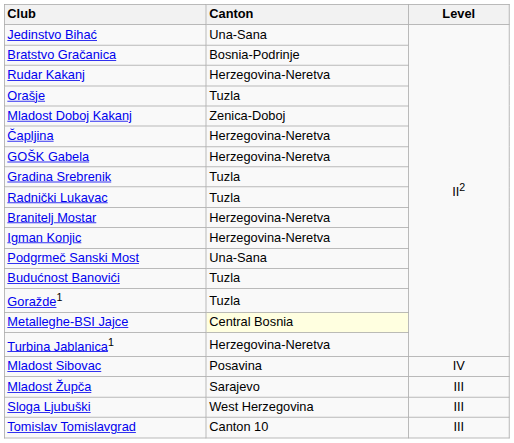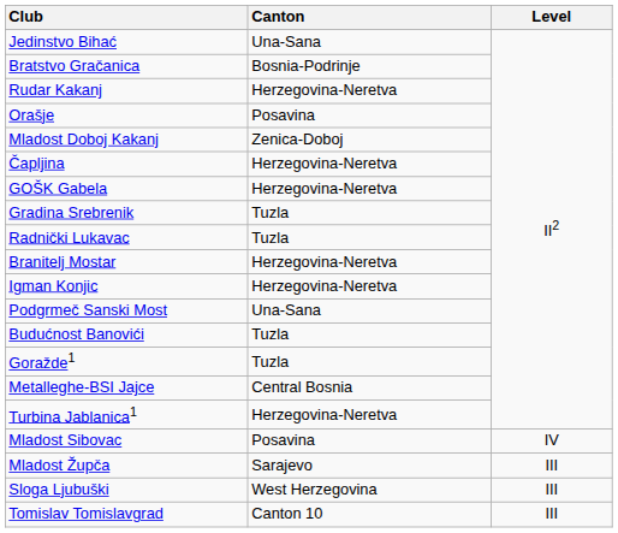 <table class="wikitable" style="width:50%; text-align:left">
 <tr>
 <th style="width:40%; text-align:left">Club</th>
 <th style="width:40%; text-align:left">Canton</th>
 <th style="width:20%; text-align:center">Level</th>
 </tr>
 <tr>
 <td><a href='#'>Jedinstvo Bihać</a></td>
 <td>Una-Sana</td>
 <td style="text-align:center;" rowspan="16">II<sup>2</sup></td>
 </tr>
 <tr>
 <td><a href='#'>Bratstvo Gračanica</a></td>
 <td>Bosnia-Podrinje</td>
 </tr>
 <tr>
 <td><a href='#'>Rudar Kakanj</a></td>
 <td>Herzegovina-Neretva</td>
 </tr>
 <tr>
 <td><a href='#'>Orašje</a></td>
-<td>Tuzla</td>
+<td>Posavina</td>
 </tr>
 <tr>
 <td><a href='#'>Mladost Doboj Kakanj</a></td>
 <td>Zenica-Doboj</td>
 </tr>
 <tr>
 <td><a href='#'>Čapljina</a></td>
 <td>Herzegovina-Neretva</td>
 </tr>
 <tr>
 <td><a href='#'>GOŠK Gabela</a></td>
 <td>Herzegovina-Neretva</td>
 </tr>
 <tr>
 <td><a href='#'>Gradina Srebrenik</a></td>
 <td>Tuzla</td>
 </tr>
 <tr>
 <td><a href='#'>Radnički Lukavac</a></td>
 <td>Tuzla</td>
 </tr>
 <tr>
 <td><a href='#'>Branitelj Mostar</a></td>
 <td>Herzegovina-Neretva</td>
 </tr>
 <tr>
 <td><a href='#'>Igman Konjic</a></td>
 <td>Herzegovina-Neretva</td>
 </tr>
 <tr>
 <td><a href='#'>Podgrmeč Sanski Most</a></td>
 <td>Una-Sana</td>
 </tr>
 <tr>
 <td><a href='#'>Budućnost Banovići</a></td>
 <td>Tuzla</td>
 </tr>
 <tr>
 <td><a href='#'>Goražde</a><sup>1</sup></td>
 <td>Tuzla</td>
 </tr>
 <tr>
 <td><a href='#'>Metalleghe-BSI Jajce</a></td>
-<td style="background: lightyellow;">Central Bosnia</td>
+<td>Central Bosnia</td>
 </tr>
 <tr>
 <td><a href='#'>Turbina Jablanica</a><sup>1</sup></td>
 <td>Herzegovina-Neretva</td>
 </tr>
 <tr>
 <td><a href='#'>Mladost Sibovac</a></td>
 <td>Posavina</td>
 <td style="text-align:center">IV</td>
 </tr>
 <tr>
 <td><a href='#'>Mladost Župča</a></td>
 <td>Sarajevo</td>
 <td style="text-align:center">III</td>
 </tr>
 <tr>
 <td><a href='#'>Sloga Ljubuški</a></td>
 <td>West Herzegovina</td>
 <td style="text-align:center">III</td>
 </tr>
 <tr>
 <td><a href='#'>Tomislav Tomislavgrad</a></td>
 <td>Canton 10</td>
 <td style="text-align:center">III</td>
 </tr>
 </table>
